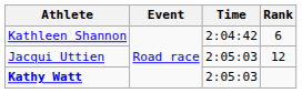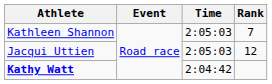 <table class="wikitable" style="font-size:90%">
 <tr>
 <th>Athlete</th>
 <th>Event</th>
 <th>Time</th>
 <th>Rank</th>
 </tr>
 <tr align=center>
 <td align=left><a href='#'>Kathleen Shannon</a></td>
 <td align=left rowspan=3><a href='#'>Road race</a></td>
-<td>2:04:42</td>
-<td>6</td>
+<td>2:05:03</td>
+<td>7</td>
 </tr>
 <tr align=center>
 <td align=left><a href='#'>Jacqui Uttien</a></td>
 <td>2:05:03</td>
 <td>12</td>
 </tr>
 <tr align=center>
 <td align=left><strong><a href='#'>Kathy Watt</a></strong></td>
-<td>2:05:03</td>
+<td>2:04:42</td>
 <td></td>
 </tr>
 </table>
